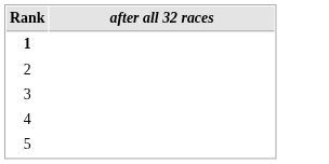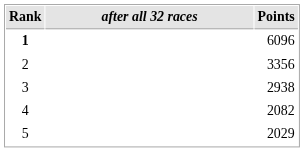 <table cellspacing="1" cellpadding="3" style="border:1px solid #aaa; font-size:86%;">
 <tr style="background:#e4e4e4;">
 <th style="border-bottom:1px solid #aaa; width:10px;">Rank</th>
 <th style="border-bottom:1px solid #aaa; width:200px;"><strong><em>after all 32 races</em></strong></th>
+<th style="border-bottom:1px solid #aaa; width:20px;">Points</th>
 </tr>
 <tr>
 <td style="text-align:center;"><strong>1</strong></td>
 <td><strong></strong></td>
+<td align="right">6096</td>
 </tr>
 <tr>
 <td style="text-align:center;">2</td>
 <td></td>
+<td align="right">3356</td>
 </tr>
 <tr>
 <td style="text-align:center;">3</td>
 <td></td>
+<td align="right">2938</td>
 </tr>
 <tr>
 <td style="text-align:center;">4</td>
 <td></td>
+<td align="right">2082</td>
 </tr>
 <tr>
 <td style="text-align:center;">5</td>
 <td></td>
+<td align="right">2029</td>
 </tr>
 </table>
